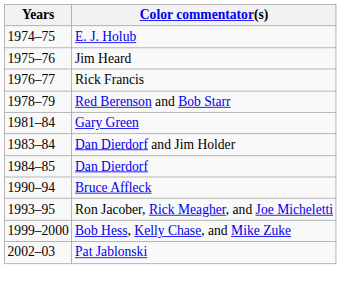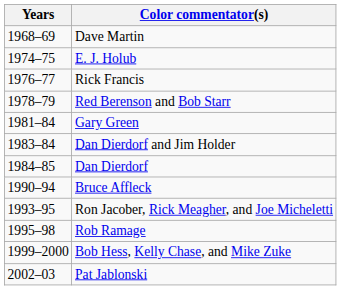 <table class="wikitable">
 <tr>
 <th>Years</th>
 <th><a href='#'>Color commentator</a>(s)</th>
 </tr>
 <tr>
+<td>1968–69</td>
+<td>Dave Martin</td>
+</tr>
+<tr>
 <td>1974–75</td>
 <td><a href='#'>E. J. Holub</a></td>
-</tr>
-<tr>
-<td>1975–76</td>
-<td>Jim Heard</td>
 </tr>
 <tr>
 <td>1976–77</td>
 <td>Rick Francis</td>
 </tr>
 <tr>
 <td>1978–79</td>
 <td><a href='#'>Red Berenson</a> and <a href='#'>Bob Starr</a></td>
 </tr>
 <tr>
 <td>1981–84</td>
 <td><a href='#'>Gary Green</a></td>
 </tr>
 <tr>
 <td>1983–84</td>
 <td><a href='#'>Dan Dierdorf</a> and Jim Holder</td>
 </tr>
 <tr>
 <td>1984–85</td>
 <td><a href='#'>Dan Dierdorf</a></td>
 </tr>
 <tr>
 <td>1990–94</td>
 <td><a href='#'>Bruce Affleck</a></td>
 </tr>
 <tr>
 <td>1993–95</td>
 <td>Ron Jacober, <a href='#'>Rick Meagher</a>, and <a href='#'>Joe Micheletti</a></td>
 </tr>
 <tr>
+<td>1995–98</td>
+<td><a href='#'>Rob Ramage</a></td>
+</tr>
+<tr>
 <td>1999–2000</td>
 <td><a href='#'>Bob Hess</a>, <a href='#'>Kelly Chase</a>, and <a href='#'>Mike Zuke</a></td>
 </tr>
 <tr>
 <td>2002–03</td>
 <td><a href='#'>Pat Jablonski</a></td>
 </tr>
 </table>
